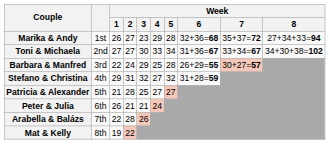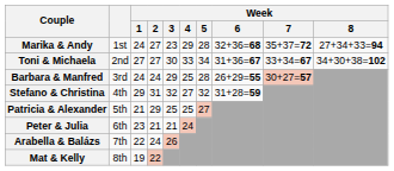 <table class="wikitable sortable" style="text-align:center; font-size:85%">
 <tr>
 <th rowspan="2" scope="col">Couple</th>
 <th rowspan="2" scope="col"></th>
 <th colspan="8">Week</th>
 </tr>
 <tr>
 <th scope="col">1</th>
 <th scope="col">2</th>
 <th scope="col">3</th>
 <th scope="col">4</th>
 <th scope="col">5</th>
 <th scope="col">6</th>
 <th scope="col">7</th>
 <th scope="col">8</th>
 </tr>
 <tr>
 <th scope="row">Marika & Andy</th>
 <td>1st</td>
-<td>26</td>
+<td>24</td>
 <td>27</td>
 <td>23</td>
 <td>29</td>
 <td>28</td>
 <td>32+36=<strong>68</strong></td>
 <td>35+37=<strong>72</strong></td>
 <td>27+34+33=<strong>94</strong></td>
 </tr>
 <tr>
 <th scope="row">Toni & Michaela</th>
 <td>2nd</td>
 <td>27</td>
 <td>27</td>
 <td>30</td>
 <td>33</td>
 <td>34</td>
 <td>31+36=<strong>67</strong></td>
 <td>33+34=<strong>67</strong></td>
 <td>34+30+38=<strong>102</strong></td>
 </tr>
 <tr>
 <th scope="row">Barbara & Manfred</th>
 <td>3rd</td>
-<td>22</td>
+<td>24</td>
 <td>24</td>
 <td>29</td>
 <td>25</td>
 <td>28</td>
 <td>26+29=<strong>55</strong></td>
 <td bgcolor="f4c7b8">30+27=<strong>57</strong></td>
 <td rowspan="6" bgcolor="darkgray"></td>
 </tr>
 <tr>
 <th scope="row">Stefano & Christina</th>
 <td>4th</td>
 <td>29</td>
 <td>31</td>
 <td>32</td>
 <td>27</td>
 <td>32</td>
 <td>31+28=<strong>59</strong></td>
 <td rowspan="5" bgcolor="darkgray"></td>
 </tr>
 <tr>
 <th scope="row">Patricia & Alexander</th>
 <td>5th</td>
 <td>21</td>
-<td>28</td>
+<td>29</td>
 <td>25</td>
-<td>27</td>
+<td>25</td>
 <td bgcolor="f4c7b8">27</td>
 <td rowspan="4" bgcolor="darkgray"></td>
 </tr>
 <tr>
 <th scope="row">Peter & Julia</th>
 <td>6th</td>
-<td>26</td>
+<td>23</td>
 <td>21</td>
 <td>21</td>
 <td bgcolor="f4c7b8">24</td>
 <td rowspan="3" bgcolor="darkgray"></td>
 </tr>
 <tr>
 <th scope="row">Arabella & Balázs</th>
 <td>7th</td>
 <td>22</td>
-<td>28</td>
+<td>24</td>
 <td bgcolor="f4c7b8">26</td>
 <td rowspan="2" bgcolor="darkgray"></td>
 </tr>
 <tr>
 <th scope="row">Mat & Kelly</th>
 <td>8th</td>
 <td>19</td>
 <td bgcolor="f4c7b8">22</td>
 <td bgcolor="darkgray"></td>
 </tr>
 </table>
